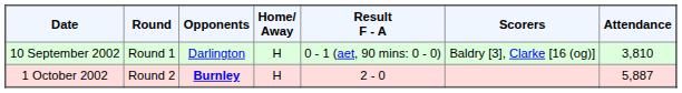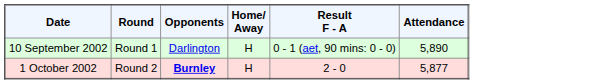 <table border="2" cellpadding="4" style="border-collapse:collapse; text-align:center; font-size:smaller;">
 <tr style="background:#f0f6ff;">
 <th><strong>Date</strong></th>
 <th><strong>Round</strong></th>
 <th><strong>Opponents</strong></th>
 <th><strong>Home/<br>Away</strong></th>
 <th><strong>Result<br>F - A</strong></th>
-<th><strong>Scorers</strong></th>
 <th><strong>Attendance</strong></th>
 </tr>
 <tr bgcolor="#ddffdd">
 <td>10 September 2002</td>
 <td>Round 1</td>
 <td><a href='#'>Darlington</a></td>
 <td>H</td>
 <td>0 - 1 (<a href='#'>aet</a>, 90 mins: 0 - 0)</td>
-<td>Baldry [3], <a href='#'>Clarke</a> [16 (og)]</td>
-<td>3,810</td>
+<td>5,890</td>
 </tr>
 <tr bgcolor="#ffdddd">
 <td>1 October 2002</td>
 <td>Round 2</td>
 <td><strong><a href='#'>Burnley</a></strong></td>
 <td>H</td>
 <td>2 - 0</td>
-<td></td>
-<td>5,887</td>
+<td>5,877</td>
 </tr>
 </table>
